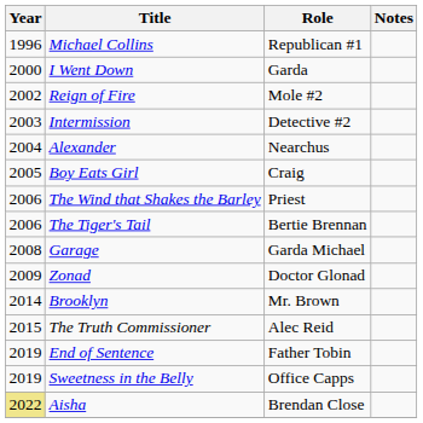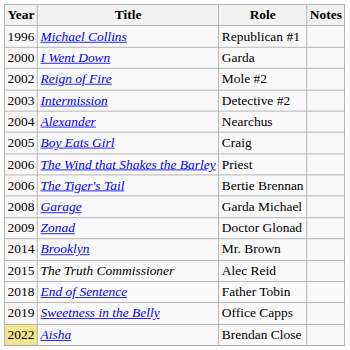 <table class="wikitable" style="font-size: 100%;">
 <tr>
 <th>Year</th>
 <th>Title</th>
 <th>Role</th>
 <th>Notes</th>
 </tr>
 <tr>
 <td>1996</td>
 <td><em><a href='#'>Michael Collins</a></em></td>
 <td>Republican #1</td>
 <td></td>
 </tr>
 <tr>
 <td>2000</td>
 <td><em><a href='#'>I Went Down</a></em></td>
 <td>Garda</td>
 <td></td>
 </tr>
 <tr>
 <td>2002</td>
 <td><em><a href='#'>Reign of Fire</a></em></td>
 <td>Mole #2</td>
 <td></td>
 </tr>
 <tr>
 <td>2003</td>
 <td><em><a href='#'>Intermission</a></em></td>
 <td>Detective #2</td>
 <td></td>
 </tr>
 <tr>
 <td>2004</td>
 <td><em><a href='#'>Alexander</a></em></td>
 <td>Nearchus</td>
 <td></td>
 </tr>
 <tr>
 <td>2005</td>
 <td><em><a href='#'>Boy Eats Girl</a></em></td>
 <td>Craig</td>
 <td></td>
 </tr>
 <tr>
 <td>2006</td>
 <td><em><a href='#'>The Wind that Shakes the Barley</a></em></td>
 <td>Priest</td>
 <td></td>
 </tr>
 <tr>
 <td>2006</td>
 <td><em><a href='#'>The Tiger's Tail</a></em></td>
 <td>Bertie Brennan</td>
 <td></td>
 </tr>
 <tr>
 <td>2008</td>
 <td><em><a href='#'>Garage</a></em></td>
 <td>Garda Michael</td>
 <td></td>
 </tr>
 <tr>
 <td>2009</td>
 <td><em><a href='#'>Zonad</a></em></td>
 <td>Doctor Glonad</td>
 <td></td>
 </tr>
 <tr>
 <td>2014</td>
 <td><em><a href='#'>Brooklyn</a></em></td>
 <td>Mr. Brown</td>
 <td></td>
 </tr>
 <tr>
 <td>2015</td>
 <td><em>The Truth Commissioner</em></td>
 <td>Alec Reid</td>
 <td></td>
 </tr>
 <tr>
-<td>2019</td>
+<td>2018</td>
 <td><em><a href='#'>End of Sentence</a></em></td>
 <td>Father Tobin</td>
 <td></td>
 </tr>
 <tr>
 <td>2019</td>
 <td><em><a href='#'>Sweetness in the Belly</a></em></td>
 <td>Office Capps</td>
 <td></td>
 </tr>
 <tr>
 <td style="background: khaki;">2022</td>
 <td><em><a href='#'>Aisha</a></em></td>
 <td>Brendan Close</td>
 <td></td>
 </tr>
 <tr>
 </tr>
 </table>
